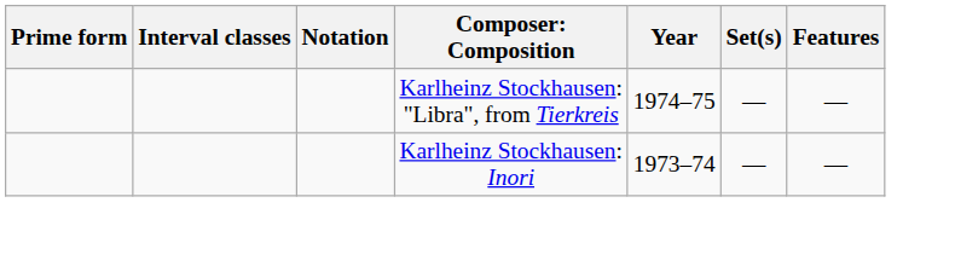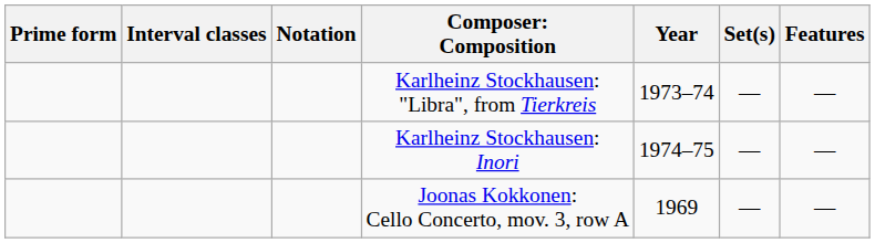 <table class="wikitable sortable" style="font-size:100%;text-align:center;">
 <tr>
 <th>Prime form</th>
 <th>Interval classes</th>
 <th>Notation</th>
 <th>Composer:<br>Composition</th>
 <th>Year</th>
 <th>Set(s)</th>
 <th>Features</th>
 </tr>
 <tr>
 <td style="text-align:left"></td>
 <td></td>
 <td></td>
 <td><a href='#'>Karlheinz Stockhausen</a>:<br>"Libra", from <em><a href='#'>Tierkreis</a></em></td>
+<td>1973–74</td>
+<td>—</td>
+<td>—</td>
+</tr>
+<tr>
+<td style="text-align:left"></td>
+<td></td>
+<td></td>
+<td><a href='#'>Karlheinz Stockhausen</a>:<br><em><a href='#'>Inori</a></em></td>
 <td>1974–75</td>
 <td>—</td>
 <td>—</td>
 </tr>
 <tr>
 <td style="text-align:left"></td>
 <td></td>
 <td></td>
-<td><a href='#'>Karlheinz Stockhausen</a>:<br><em><a href='#'>Inori</a></em></td>
-<td>1973–74</td>
+<td><a href='#'>Joonas Kokkonen</a>:<br>Cello Concerto, mov. 3, row A</td>
+<td>1969</td>
 <td>—</td>
 <td>—</td>
 </tr>
 </table>
